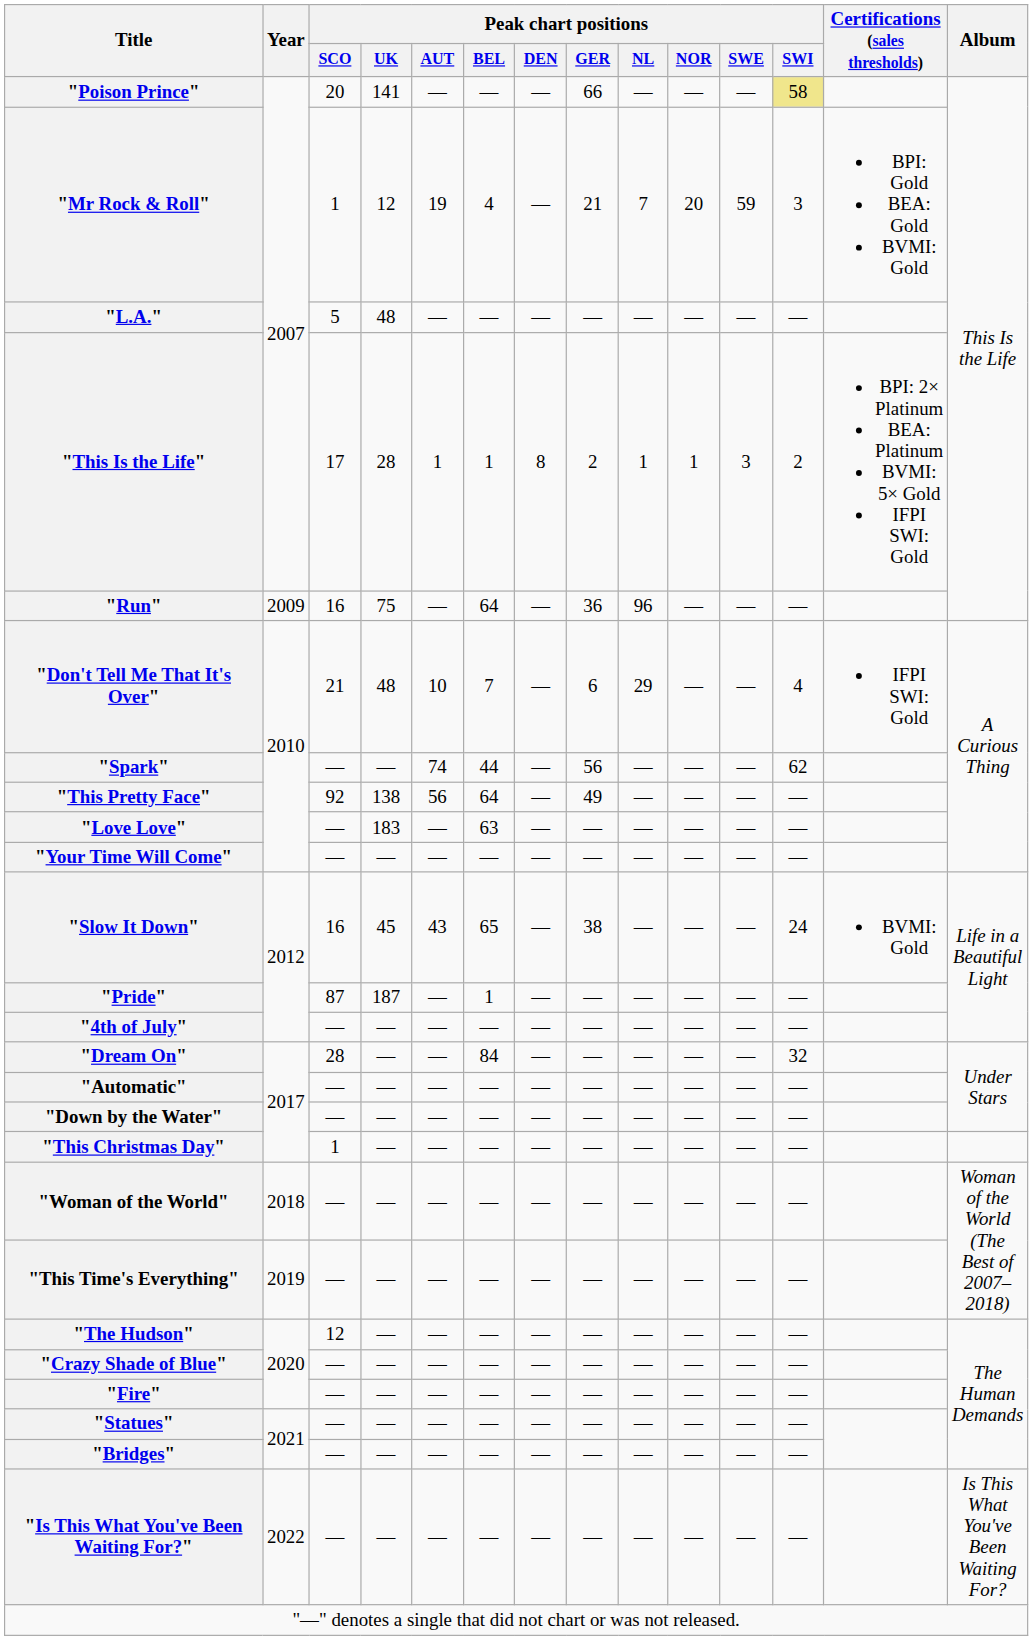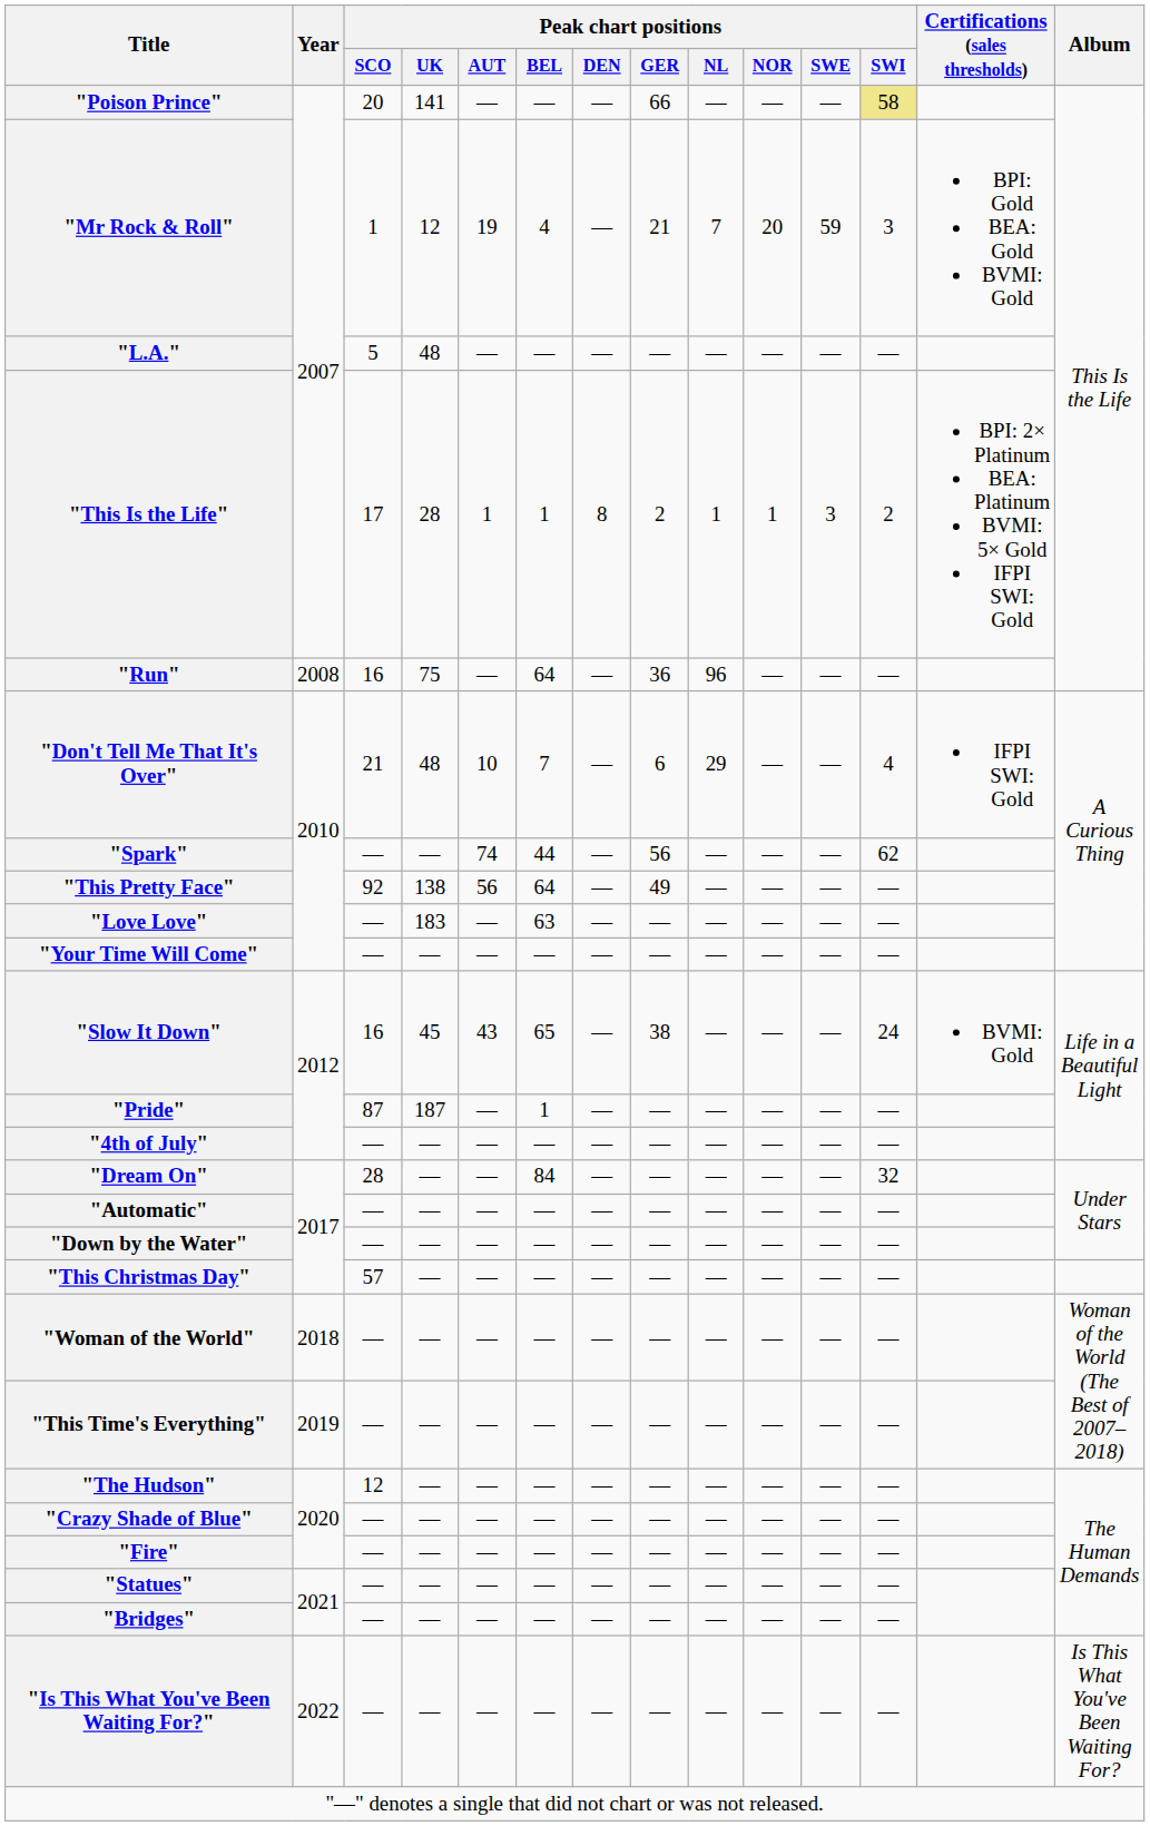 <table class="wikitable plainrowheaders" style="text-align:center;">
 <tr>
 <th rowspan="2" scope="col" style="width:16em;">Title</th>
 <th rowspan="2" scope="col" style="width:1em;">Year</th>
 <th scope="col" colspan="10">Peak chart positions</th>
 <th scope="col" rowspan="2"><a href='#'>Certifications</a><br><small>(<a href='#'>sales thresholds</a>)</small></th>
 <th scope="col" rowspan="2">Album</th>
 </tr>
 <tr>
 <th scope="col" style="width:3em;font-size:85%;"><a href='#'>SCO</a><br></th>
 <th scope="col" style="width:3em;font-size:85%;"><a href='#'>UK</a><br></th>
 <th scope="col" style="width:3em;font-size:85%;"><a href='#'>AUT</a><br></th>
 <th scope="col" style="width:3em;font-size:85%;"><a href='#'>BEL</a><br></th>
 <th scope="col" style="width:3em;font-size:85%;"><a href='#'>DEN</a><br></th>
 <th scope="col" style="width:3em;font-size:85%;"><a href='#'>GER</a><br></th>
 <th scope="col" style="width:3em;font-size:85%;"><a href='#'>NL</a><br></th>
 <th scope="col" style="width:3em;font-size:85%;"><a href='#'>NOR</a><br></th>
 <th scope="col" style="width:3em;font-size:85%;"><a href='#'>SWE</a><br></th>
 <th scope="col" style="width:3em;font-size:85%;"><a href='#'>SWI</a><br></th>
 </tr>
 <tr>
 <th scope="row">"<a href='#'>Poison Prince</a>"</th>
 <td rowspan="4">2007</td>
 <td>20</td>
 <td>141</td>
 <td>—</td>
 <td>—</td>
 <td>—</td>
 <td>66</td>
 <td>—</td>
 <td>—</td>
 <td>—</td>
 <td style="background: khaki;">58</td>
 <td></td>
 <td rowspan="5"><em>This Is the Life</em></td>
 </tr>
 <tr>
 <th scope="row">"<a href='#'>Mr Rock & Roll</a>"</th>
 <td>1</td>
 <td>12</td>
 <td>19</td>
 <td>4</td>
 <td>—</td>
 <td>21</td>
 <td>7</td>
 <td>20</td>
 <td>59</td>
 <td>3</td>
 <td><br><ul><li>BPI: Gold</li><li>BEA: Gold</li><li>BVMI: Gold</li></ul></td>
 </tr>
 <tr>
 <th scope="row">"<a href='#'>L.A.</a>"</th>
 <td>5</td>
 <td>48</td>
 <td>—</td>
 <td>—</td>
 <td>—</td>
 <td>—</td>
 <td>—</td>
 <td>—</td>
 <td>—</td>
 <td>—</td>
 <td></td>
 </tr>
 <tr>
 <th scope="row">"<a href='#'>This Is the Life</a>"</th>
 <td>17</td>
 <td>28</td>
 <td>1</td>
 <td>1</td>
 <td>8</td>
 <td>2</td>
 <td>1</td>
 <td>1</td>
 <td>3</td>
 <td>2</td>
 <td><br><ul><li>BPI: 2× Platinum</li><li>BEA: Platinum</li><li>BVMI: 5× Gold</li><li>IFPI SWI: Gold</li></ul></td>
 </tr>
 <tr>
 <th scope="row">"<a href='#'>Run</a>"</th>
-<td>2009</td>
+<td>2008</td>
 <td>16</td>
 <td>75</td>
 <td>—</td>
 <td>64</td>
 <td>—</td>
 <td>36</td>
 <td>96</td>
 <td>—</td>
 <td>—</td>
 <td>—</td>
 <td></td>
 </tr>
 <tr>
 <th scope="row">"<a href='#'>Don't Tell Me That It's Over</a>"</th>
 <td rowspan="5">2010</td>
 <td>21</td>
 <td>48</td>
 <td>10</td>
 <td>7</td>
 <td>—</td>
 <td>6</td>
 <td>29</td>
 <td>—</td>
 <td>—</td>
 <td>4</td>
 <td><br><ul><li>IFPI SWI: Gold</li></ul></td>
 <td rowspan="5"><em>A Curious Thing</em></td>
 </tr>
 <tr>
 <th scope="row">"<a href='#'>Spark</a>"</th>
 <td>—</td>
 <td>—</td>
 <td>74</td>
 <td>44</td>
 <td>—</td>
 <td>56</td>
 <td>—</td>
 <td>—</td>
 <td>—</td>
 <td>62</td>
 <td></td>
 </tr>
 <tr>
 <th scope="row">"<a href='#'>This Pretty Face</a>"</th>
 <td>92</td>
 <td>138</td>
 <td>56</td>
 <td>64</td>
 <td>—</td>
 <td>49</td>
 <td>—</td>
 <td>—</td>
 <td>—</td>
 <td>—</td>
 <td></td>
 </tr>
 <tr>
 <th scope="row">"<a href='#'>Love Love</a>"</th>
 <td>—</td>
 <td>183</td>
 <td>—</td>
 <td>63</td>
 <td>—</td>
 <td>—</td>
 <td>—</td>
 <td>—</td>
 <td>—</td>
 <td>—</td>
 <td></td>
 </tr>
 <tr>
 <th scope="row">"<a href='#'>Your Time Will Come</a>"</th>
 <td>—</td>
 <td>—</td>
 <td>—</td>
 <td>—</td>
 <td>—</td>
 <td>—</td>
 <td>—</td>
 <td>—</td>
 <td>—</td>
 <td>—</td>
 <td></td>
 </tr>
 <tr>
 <th scope="row">"<a href='#'>Slow It Down</a>"</th>
 <td rowspan="3">2012</td>
 <td>16</td>
 <td>45</td>
 <td>43</td>
 <td>65</td>
 <td>—</td>
 <td>38</td>
 <td>—</td>
 <td>—</td>
 <td>—</td>
 <td>24</td>
 <td><br><ul><li>BVMI: Gold</li></ul></td>
 <td rowspan="3"><em>Life in a Beautiful Light</em></td>
 </tr>
 <tr>
 <th scope="row">"<a href='#'>Pride</a>"</th>
 <td>87</td>
 <td>187</td>
 <td>—</td>
 <td>1</td>
 <td>—</td>
 <td>—</td>
 <td>—</td>
 <td>—</td>
 <td>—</td>
 <td>—</td>
 <td></td>
 </tr>
 <tr>
 <th scope="row">"<a href='#'>4th of July</a>"</th>
 <td>—</td>
 <td>—</td>
 <td>—</td>
 <td>—</td>
 <td>—</td>
 <td>—</td>
 <td>—</td>
 <td>—</td>
 <td>—</td>
 <td>—</td>
 <td></td>
 </tr>
 <tr>
 <th scope="row">"<a href='#'>Dream On</a>"</th>
 <td rowspan="4">2017</td>
 <td>28</td>
 <td>—</td>
 <td>—</td>
 <td>84</td>
 <td>—</td>
 <td>—</td>
 <td>—</td>
 <td>—</td>
 <td>—</td>
 <td>32</td>
 <td></td>
 <td rowspan="3"><em>Under Stars</em></td>
 </tr>
 <tr>
 <th scope="row">"Automatic"</th>
 <td>—</td>
 <td>—</td>
 <td>—</td>
 <td>—</td>
 <td>—</td>
 <td>—</td>
 <td>—</td>
 <td>—</td>
 <td>—</td>
 <td>—</td>
 <td></td>
 </tr>
 <tr>
 <th scope="row">"Down by the Water"</th>
 <td>—</td>
 <td>—</td>
 <td>—</td>
 <td>—</td>
 <td>—</td>
 <td>—</td>
 <td>—</td>
 <td>—</td>
 <td>—</td>
 <td>—</td>
 <td></td>
 </tr>
 <tr>
 <th scope="row">"<a href='#'>This Christmas Day</a>"</th>
-<td>1</td>
+<td>57</td>
 <td>—</td>
 <td>—</td>
 <td>—</td>
 <td>—</td>
 <td>—</td>
 <td>—</td>
 <td>—</td>
 <td>—</td>
 <td>—</td>
 <td></td>
 <td></td>
 </tr>
 <tr>
 <th scope="row">"Woman of the World"</th>
 <td>2018</td>
 <td>—</td>
 <td>—</td>
 <td>—</td>
 <td>—</td>
 <td>—</td>
 <td>—</td>
 <td>—</td>
 <td>—</td>
 <td>—</td>
 <td>—</td>
 <td></td>
 <td rowspan="2"><em>Woman of the World<br>(The Best of 2007–2018)</em></td>
 </tr>
 <tr>
 <th scope="row">"This Time's Everything"</th>
 <td>2019</td>
 <td>—</td>
 <td>—</td>
 <td>—</td>
 <td>—</td>
 <td>—</td>
 <td>—</td>
 <td>—</td>
 <td>—</td>
 <td>—</td>
 <td>—</td>
 <td></td>
 </tr>
 <tr>
 <th scope="row">"<a href='#'>The Hudson</a>"</th>
 <td rowspan="3">2020</td>
 <td>12</td>
 <td>—</td>
 <td>—</td>
 <td>—</td>
 <td>—</td>
 <td>—</td>
 <td>—</td>
 <td>—</td>
 <td>—</td>
 <td>—</td>
 <td></td>
 <td rowspan="5"><em>The Human Demands</em></td>
 </tr>
 <tr>
 <th scope="row">"<a href='#'>Crazy Shade of Blue</a>"</th>
 <td>—</td>
 <td>—</td>
 <td>—</td>
 <td>—</td>
 <td>—</td>
 <td>—</td>
 <td>—</td>
 <td>—</td>
 <td>—</td>
 <td>—</td>
 <td></td>
 </tr>
 <tr>
 <th scope="row">"<a href='#'>Fire</a>"</th>
 <td>—</td>
 <td>—</td>
 <td>—</td>
 <td>—</td>
 <td>—</td>
 <td>—</td>
 <td>—</td>
 <td>—</td>
 <td>—</td>
 <td>—</td>
 <td></td>
 </tr>
 <tr>
 <th scope="row">"<a href='#'>Statues</a>"</th>
 <td rowspan="2">2021</td>
 <td>—</td>
 <td>—</td>
 <td>—</td>
 <td>—</td>
 <td>—</td>
 <td>—</td>
 <td>—</td>
 <td>—</td>
 <td>—</td>
 <td>—</td>
 </tr>
 <tr>
 <th scope="row">"<a href='#'>Bridges</a>"</th>
 <td>—</td>
 <td>—</td>
 <td>—</td>
 <td>—</td>
 <td>—</td>
 <td>—</td>
 <td>—</td>
 <td>—</td>
 <td>—</td>
 <td>—</td>
 </tr>
 <tr>
 <th scope="row">"<a href='#'>Is This What You've Been Waiting For?</a>"</th>
 <td>2022</td>
 <td>—</td>
 <td>—</td>
 <td>—</td>
 <td>—</td>
 <td>—</td>
 <td>—</td>
 <td>—</td>
 <td>—</td>
 <td>—</td>
 <td>—</td>
 <td></td>
 <td><em>Is This What You've Been Waiting For?</em></td>
 </tr>
 <tr>
 <td colspan="22">"—" denotes a single that did not chart or was not released.</td>
 </tr>
 </table>
